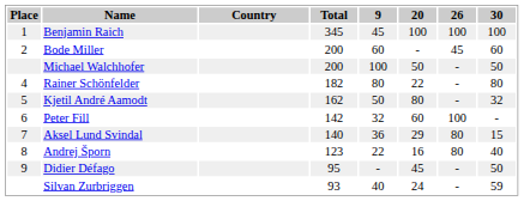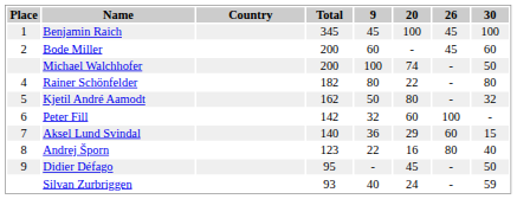 <table border="0" style="border: 1px solid #999; background-color:#FFFFFF; text-align:center; font-size:86%; line-height:15px;">
 <tr align="center" bgcolor="#CCCCCC">
 <th width=35>Place</th>
 <th width=170>Name</th>
 <th width=120>Country</th>
 <th width=50>Total</th>
 <th width=40>9</th>
 <th width=40>20</th>
 <th width=40>26</th>
 <th width=40>30</th>
 </tr>
 <tr bgcolor="#EFEFEF">
 <td>1</td>
 <td align="left"><a href='#'>Benjamin Raich</a></td>
 <td align="left"></td>
 <td>345</td>
 <td>45</td>
 <td>100</td>
-<td>100</td>
+<td>45</td>
 <td>100</td>
 </tr>
 <tr>
 <td>2</td>
 <td align="left"><a href='#'>Bode Miller</a></td>
 <td align="left"></td>
 <td>200</td>
 <td>60</td>
 <td>-</td>
 <td>45</td>
 <td>60</td>
 </tr>
 <tr bgcolor="#EFEFEF">
 <td></td>
 <td align="left"><a href='#'>Michael Walchhofer</a></td>
 <td align="left"></td>
 <td>200</td>
 <td>100</td>
-<td>50</td>
+<td>74</td>
 <td>-</td>
 <td>50</td>
 </tr>
 <tr>
 <td>4</td>
 <td align="left"><a href='#'>Rainer Schönfelder</a></td>
 <td align="left"></td>
 <td>182</td>
 <td>80</td>
 <td>22</td>
 <td>-</td>
 <td>80</td>
 </tr>
 <tr bgcolor="#EFEFEF">
 <td>5</td>
 <td align="left"><a href='#'>Kjetil André Aamodt</a></td>
 <td align="left"></td>
 <td>162</td>
 <td>50</td>
 <td>80</td>
 <td>-</td>
 <td>32</td>
 </tr>
 <tr>
 <td>6</td>
 <td align="left"><a href='#'>Peter Fill</a></td>
 <td align="left"></td>
 <td>142</td>
 <td>32</td>
 <td>60</td>
 <td>100</td>
 <td>-</td>
 </tr>
 <tr bgcolor="#EFEFEF">
 <td>7</td>
 <td align="left"><a href='#'>Aksel Lund Svindal</a></td>
 <td align="left"></td>
 <td>140</td>
 <td>36</td>
 <td>29</td>
-<td>80</td>
+<td>60</td>
 <td>15</td>
 </tr>
 <tr>
 <td>8</td>
 <td align="left"><a href='#'>Andrej Šporn</a></td>
 <td align="left"></td>
 <td>123</td>
 <td>22</td>
 <td>16</td>
 <td>80</td>
 <td>40</td>
 </tr>
 <tr bgcolor="#EFEFEF">
 <td>9</td>
 <td align="left"><a href='#'>Didier Défago</a></td>
 <td align="left"></td>
 <td>95</td>
 <td>-</td>
 <td>45</td>
 <td>-</td>
 <td>50</td>
 </tr>
 <tr>
 <td></td>
 <td align="left"><a href='#'>Silvan Zurbriggen</a></td>
 <td align="left"></td>
 <td>93</td>
 <td>40</td>
 <td>24</td>
 <td>-</td>
 <td>59</td>
 </tr>
 </table>
